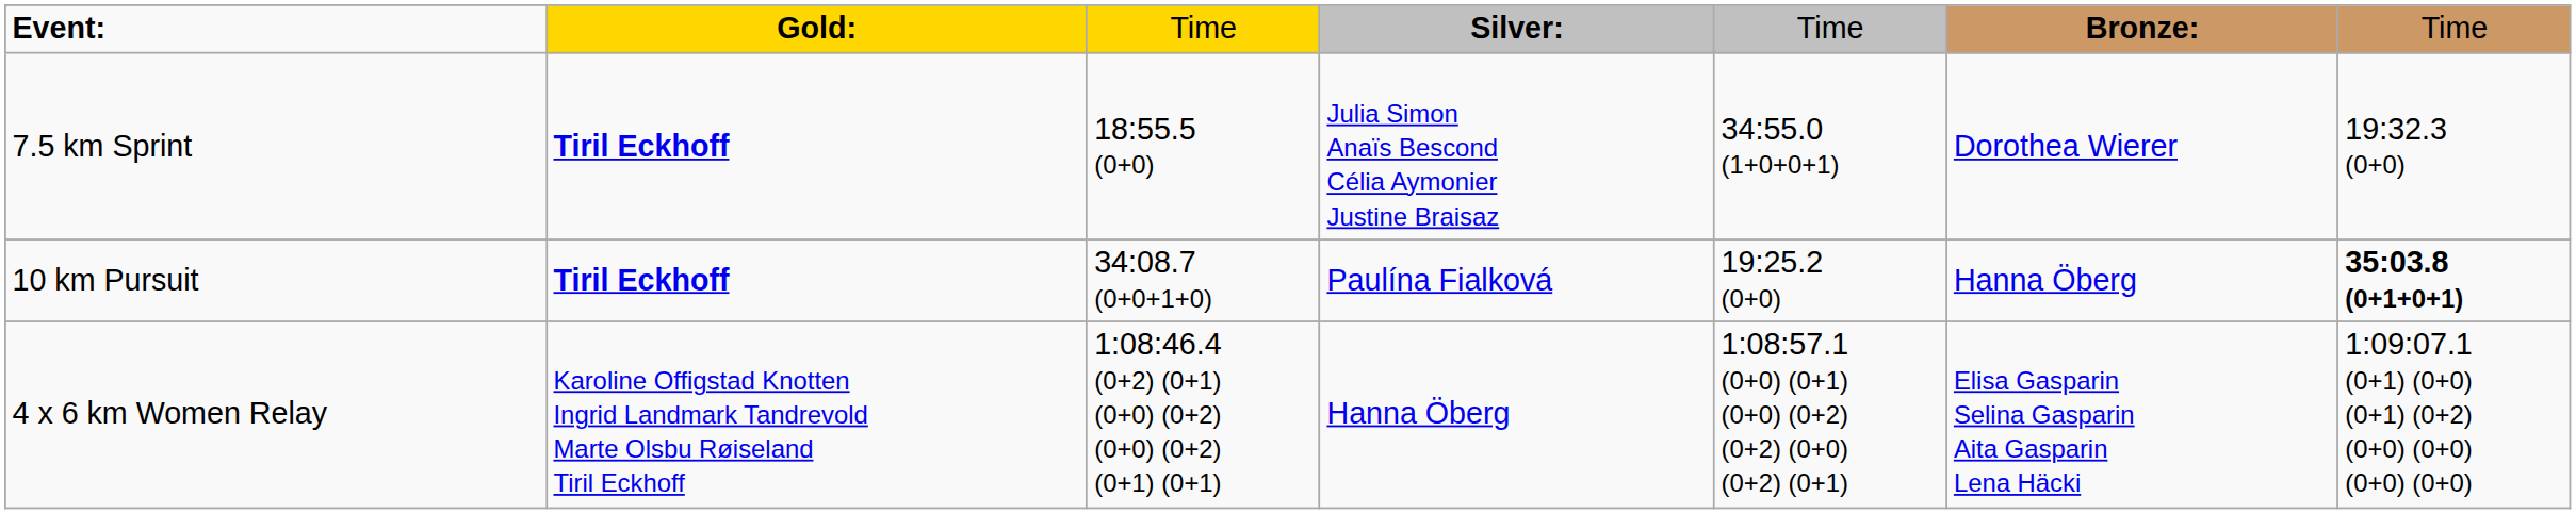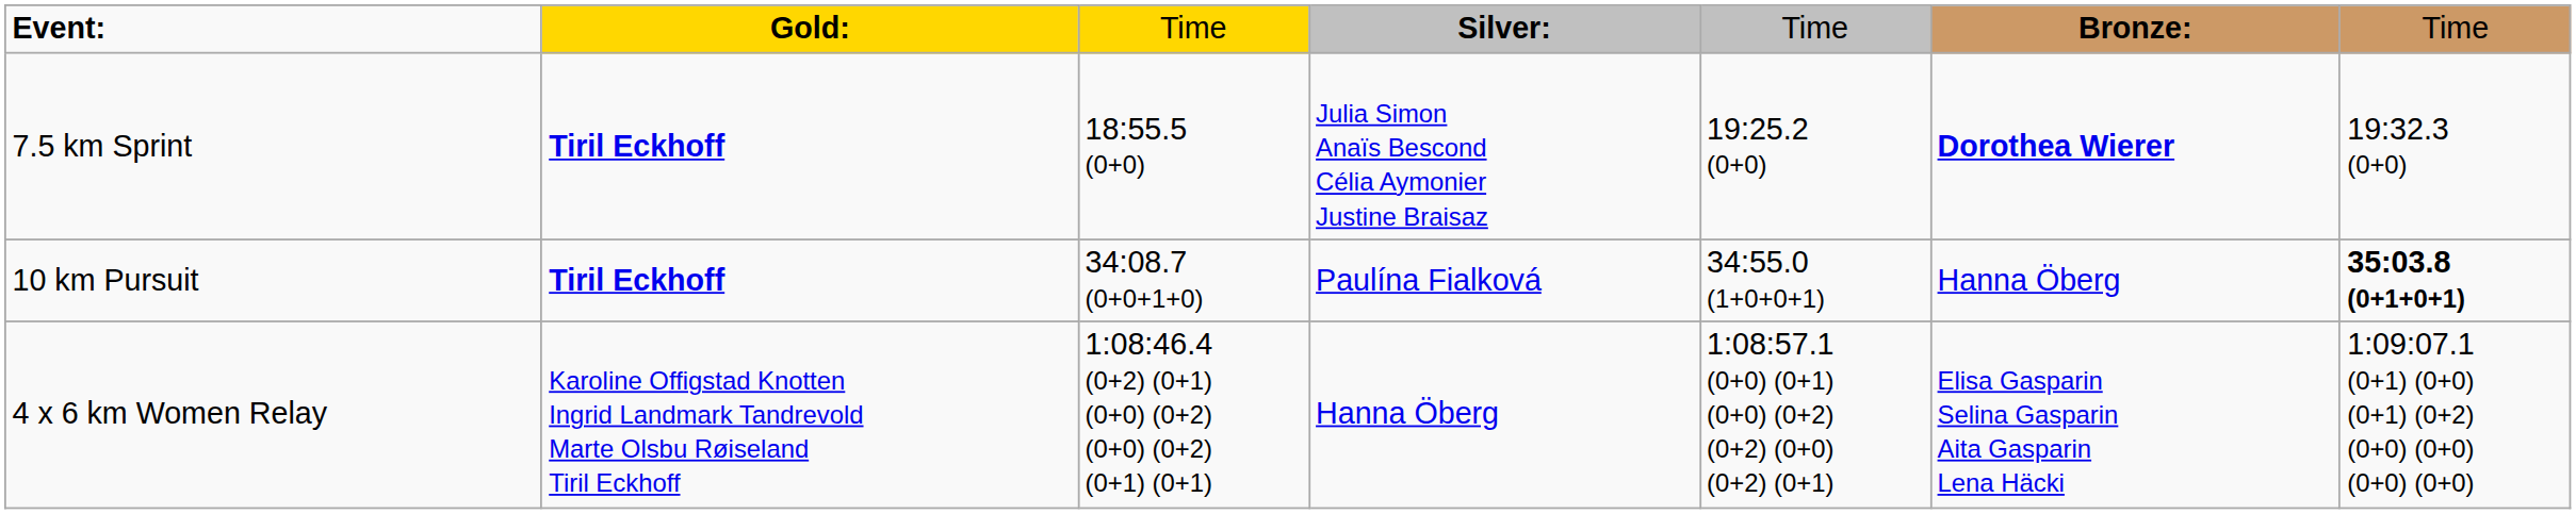 <table class="wikitable" width=85%>
 <tr>
 <td><strong>Event:</strong></td>
 <td style="text-align:center;background-color:gold;"><strong>Gold:</strong></td>
 <td style="text-align:center;background-color:gold;">Time</td>
 <td style="text-align:center;background-color:silver;"><strong>Silver:</strong></td>
 <td style="text-align:center;background-color:silver;">Time</td>
 <td style="text-align:center;background-color:#CC9966;"><strong>Bronze:</strong></td>
 <td style="text-align:center;background-color:#CC9966;">Time</td>
 </tr>
 <tr>
 <td>7.5 km Sprint</td>
 <td><strong><a href='#'>Tiril Eckhoff</a></strong><br><small></small></td>
 <td>18:55.5<br><small>(0+0)</small></td>
 <td><br><small><a href='#'>Julia Simon</a><br><a href='#'>Anaïs Bescond</a><br><a href='#'>Célia Aymonier</a><br><a href='#'>Justine Braisaz</a></small></td>
-<td>34:55.0<br><small>(1+0+0+1)</small></td>
-<td><a href='#'>Dorothea Wierer</a><br><small></small></td>
+<td>19:25.2<br><small>(0+0)</small></td>
+<td><strong><a href='#'>Dorothea Wierer</a><br><small></small></strong></td>
 <td>19:32.3<br><small>(0+0)</small></td>
 </tr>
 <tr>
 <td>10 km Pursuit</td>
 <td><strong><a href='#'>Tiril Eckhoff</a></strong><br><small></small></td>
 <td>34:08.7<br><small>(0+0+1+0)</small></td>
 <td><a href='#'>Paulína Fialková</a><br><small></small></td>
-<td>19:25.2<br><small>(0+0)</small></td>
+<td>34:55.0<br><small>(1+0+0+1)</small></td>
 <td><a href='#'>Hanna Öberg</a><br><small></small></td>
 <td><strong>35:03.8<br><small>(0+1+0+1)</small></strong></td>
 </tr>
 <tr>
 <td>4 x 6 km Women Relay</td>
 <td><strong></strong><br><small><a href='#'>Karoline Offigstad Knotten</a><br><a href='#'>Ingrid Landmark Tandrevold</a><br><a href='#'>Marte Olsbu Røiseland</a><br><a href='#'>Tiril Eckhoff</a></small></td>
 <td>1:08:46.4<br><small>(0+2) (0+1)<br>(0+0) (0+2)<br>(0+0) (0+2)<br>(0+1) (0+1)</small></td>
 <td><a href='#'>Hanna Öberg</a><br><small></small></td>
 <td>1:08:57.1<br><small>(0+0) (0+1)<br>(0+0) (0+2)<br>(0+2) (0+0)<br>(0+2) (0+1)</small></td>
 <td><br><small><a href='#'>Elisa Gasparin</a><br><a href='#'>Selina Gasparin</a><br><a href='#'>Aita Gasparin</a><br><a href='#'>Lena Häcki</a></small></td>
 <td>1:09:07.1<br><small>(0+1) (0+0)<br>(0+1) (0+2)<br>(0+0) (0+0)<br>(0+0) (0+0)</small></td>
 </tr>
 </table>
